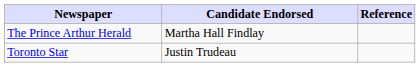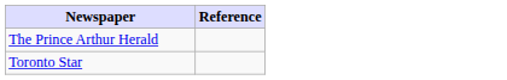 <table class="wikitable">
 <tr>
 <th style="background:#ddf; width:200px;">Newspaper</th>
-<th style="background:#ddf; width:250px;">Candidate Endorsed</th>
 <th style="background:#ddf; width:50px;">Reference</th>
 </tr>
 <tr>
 <td><a href='#'>The Prince Arthur Herald</a></td>
-<td>Martha Hall Findlay</td>
 <td></td>
 </tr>
 <tr>
 <td><a href='#'>Toronto Star</a></td>
-<td>Justin Trudeau</td>
 <td></td>
 </tr>
 </table>
